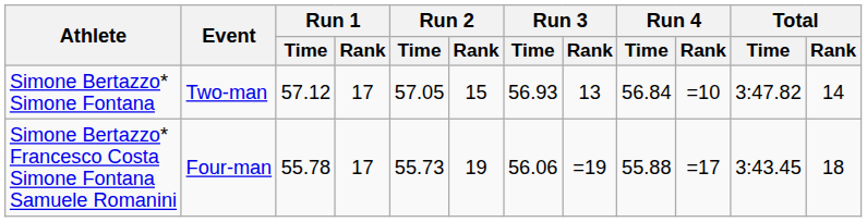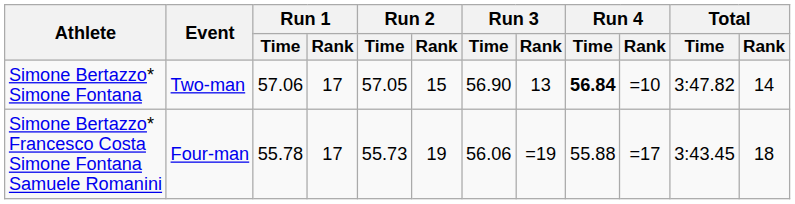 <table class="wikitable" style="font-size:90%">
 <tr>
 <th rowspan="2">Athlete</th>
 <th rowspan="2">Event</th>
 <th colspan="2">Run 1</th>
 <th colspan="2">Run 2</th>
 <th colspan="2">Run 3</th>
 <th colspan="2">Run 4</th>
 <th colspan="2">Total</th>
 </tr>
 <tr style="font-size:95%">
 <th>Time</th>
 <th>Rank</th>
 <th>Time</th>
 <th>Rank</th>
 <th>Time</th>
 <th>Rank</th>
 <th>Time</th>
 <th>Rank</th>
 <th>Time</th>
 <th>Rank</th>
 </tr>
 <tr align=center>
 <td align=left><a href='#'>Simone Bertazzo</a>*<br><a href='#'>Simone Fontana</a></td>
 <td align=left><a href='#'>Two-man</a></td>
-<td>57.12</td>
+<td>57.06</td>
 <td>17</td>
 <td>57.05</td>
 <td>15</td>
-<td>56.93</td>
+<td>56.90</td>
 <td>13</td>
-<td>56.84</td>
+<td><strong>56.84</strong></td>
 <td>=10</td>
 <td>3:47.82</td>
 <td>14</td>
 </tr>
 <tr align=center>
 <td align=left><a href='#'>Simone Bertazzo</a>*<br><a href='#'>Francesco Costa</a><br><a href='#'>Simone Fontana</a><br><a href='#'>Samuele Romanini</a></td>
 <td align=left><a href='#'>Four-man</a></td>
 <td>55.78</td>
 <td>17</td>
 <td>55.73</td>
 <td>19</td>
 <td>56.06</td>
 <td>=19</td>
 <td>55.88</td>
 <td>=17</td>
 <td>3:43.45</td>
 <td>18</td>
 </tr>
 </table>
